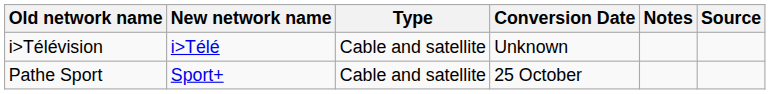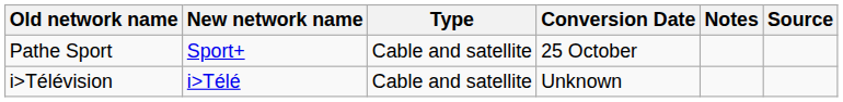 <table class="wikitable">
 <tr>
 <th>Old network name</th>
 <th>New network name</th>
 <th>Type</th>
 <th>Conversion Date</th>
 <th>Notes</th>
 <th>Source</th>
 </tr>
 <tr>
+<td>Pathe Sport</td>
+<td><a href='#'>Sport+</a></td>
+<td>Cable and satellite</td>
+<td>25 October</td>
+<td></td>
+<td></td>
+</tr>
+<tr>
 <td>i>Télévision</td>
 <td><a href='#'>i>Télé</a></td>
 <td>Cable and satellite</td>
 <td>Unknown</td>
 <td></td>
 <td></td>
 </tr>
-<tr>
-<td>Pathe Sport</td>
-<td><a href='#'>Sport+</a></td>
-<td>Cable and satellite</td>
-<td>25 October</td>
-<td></td>
-<td></td>
-</tr>
 </table>
